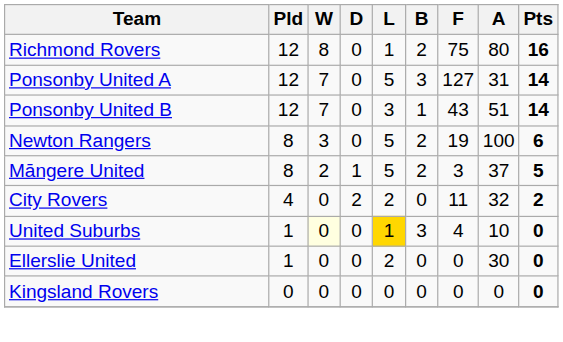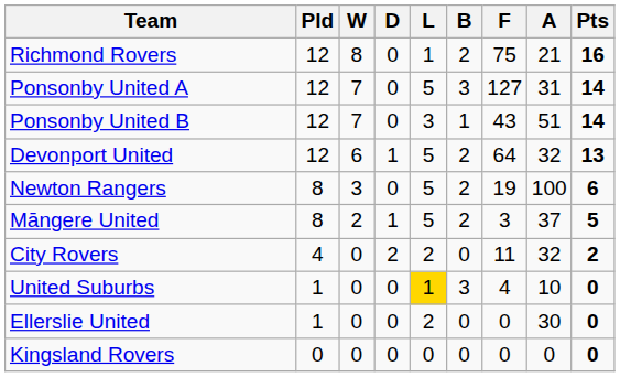 <table class="wikitable" style="text-align:center;">
 <tr>
 <th width=215>Team</th>
 <th width=20 abbr="Played">Pld</th>
 <th width=20 abbr="Won">W</th>
 <th width=20 abbr="Drawn">D</th>
 <th width=20 abbr="Lost">L</th>
 <th width=20 abbr="Bye">B</th>
 <th width=20 abbr="For">F</th>
 <th width=20 abbr="Against">A</th>
 <th width=20 abbr="Points">Pts</th>
 </tr>
 <tr>
 <td style="text-align:left;"><a href='#'>Richmond Rovers</a></td>
 <td>12</td>
 <td>8</td>
 <td>0</td>
 <td>1</td>
 <td>2</td>
 <td>75</td>
-<td>80</td>
+<td>21</td>
 <td><strong>16</strong></td>
 </tr>
 <tr>
 <td style="text-align:left;"><a href='#'>Ponsonby United A</a></td>
 <td>12</td>
 <td>7</td>
 <td>0</td>
 <td>5</td>
 <td>3</td>
 <td>127</td>
 <td>31</td>
 <td><strong>14</strong></td>
 </tr>
 <tr>
 <td style="text-align:left;"><a href='#'>Ponsonby United B</a></td>
 <td>12</td>
 <td>7</td>
 <td>0</td>
 <td>3</td>
 <td>1</td>
 <td>43</td>
 <td>51</td>
 <td><strong>14</strong></td>
+</tr>
+<tr>
+<td style="text-align:left;"><a href='#'>Devonport United</a></td>
+<td>12</td>
+<td>6</td>
+<td>1</td>
+<td>5</td>
+<td>2</td>
+<td>64</td>
+<td>32</td>
+<td><strong>13</strong></td>
 </tr>
 <tr>
 <td style="text-align:left;"><a href='#'>Newton Rangers</a></td>
 <td>8</td>
 <td>3</td>
 <td>0</td>
 <td>5</td>
 <td>2</td>
 <td>19</td>
 <td>100</td>
 <td><strong>6</strong></td>
 </tr>
 <tr>
 <td style="text-align:left;"><a href='#'>Māngere United</a></td>
 <td>8</td>
 <td>2</td>
 <td>1</td>
 <td>5</td>
 <td>2</td>
 <td>3</td>
 <td>37</td>
 <td><strong>5</strong></td>
 </tr>
 <tr>
 <td style="text-align:left;"><a href='#'>City Rovers</a></td>
 <td>4</td>
 <td>0</td>
 <td>2</td>
 <td>2</td>
 <td>0</td>
 <td>11</td>
 <td>32</td>
 <td><strong>2</strong></td>
 </tr>
 <tr>
 <td style="text-align:left;"><a href='#'>United Suburbs</a></td>
 <td>1</td>
-<td style="background: lightyellow;">0</td>
+<td>0</td>
 <td>0</td>
 <td style="background: gold;">1</td>
 <td>3</td>
 <td>4</td>
 <td>10</td>
 <td><strong>0</strong></td>
 </tr>
 <tr>
 <td style="text-align:left;"><a href='#'>Ellerslie United</a></td>
 <td>1</td>
 <td>0</td>
 <td>0</td>
 <td>2</td>
 <td>0</td>
 <td>0</td>
 <td>30</td>
 <td><strong>0</strong></td>
 </tr>
 <tr>
 <td style="text-align:left;"><a href='#'>Kingsland Rovers</a></td>
 <td>0</td>
 <td>0</td>
 <td>0</td>
 <td>0</td>
 <td>0</td>
 <td>0</td>
 <td>0</td>
 <td><strong>0</strong></td>
 </tr>
 <tr>
 </tr>
 </table>
